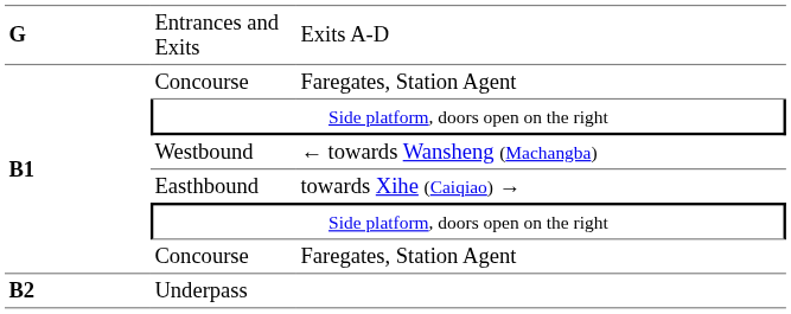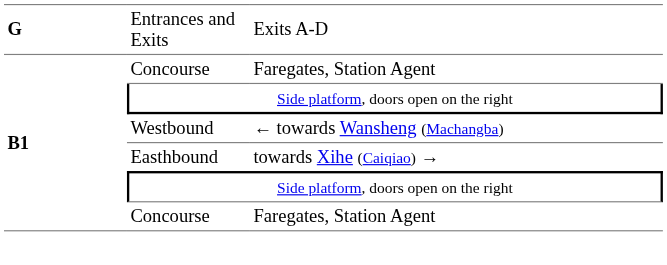 <table cellspacing=0 cellpadding=3>
 <tr>
 <td style="border-top:solid 1px gray;border-bottom:solid 1px gray;" width=100><strong>G</strong></td>
 <td style="border-top:solid 1px gray;border-bottom:solid 1px gray;" width=100>Entrances and Exits</td>
 <td style="border-top:solid 1px gray;border-bottom:solid 1px gray;" width=350>Exits A-D</td>
 </tr>
 <tr>
 <td style="border-bottom:solid 1px gray;" rowspan=6><strong>B1</strong></td>
 <td style="border-bottom:solid 1px gray;">Concourse</td>
 <td style="border-bottom:solid 1px gray;">Faregates, Station Agent</td>
 </tr>
 <tr>
 <td style="border-right:solid 2px black;border-left:solid 2px black;border-bottom:solid 2px black;text-align:center;" colspan=2><small><a href='#'>Side platform</a>, doors open on the right</small></td>
 </tr>
 <tr>
 <td style="border-bottom:solid 1px gray;">Westbound</td>
 <td style="border-bottom:solid 1px gray;">←  towards <a href='#'>Wansheng</a> <small>(<a href='#'>Machangba</a>)</small></td>
 </tr>
 <tr>
 <td>Easthbound</td>
 <td>  towards <a href='#'>Xihe</a> <small>(<a href='#'>Caiqiao</a>)</small> →</td>
 </tr>
 <tr>
 <td style="border-right:solid 2px black;border-left:solid 2px black;border-top:solid 2px black;border-bottom:solid 1px gray;text-align:center;" colspan=2><small><a href='#'>Side platform</a>, doors open on the right</small></td>
 </tr>
 <tr>
 <td style="border-bottom:solid 1px gray;">Concourse</td>
 <td style="border-bottom:solid 1px gray;">Faregates, Station Agent</td>
 </tr>
-<tr>
-<td style="border-bottom:solid 1px gray;"><strong>B2</strong></td>
-<td style="border-bottom:solid 1px gray;">Underpass</td>
-<td style="border-bottom:solid 1px gray;"></td>
-</tr>
 </table>
